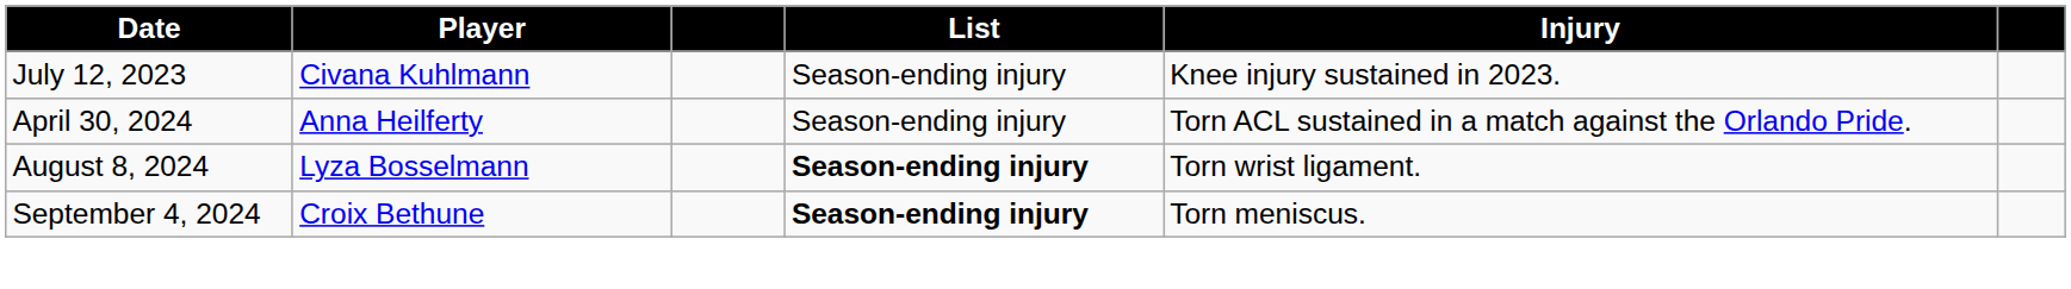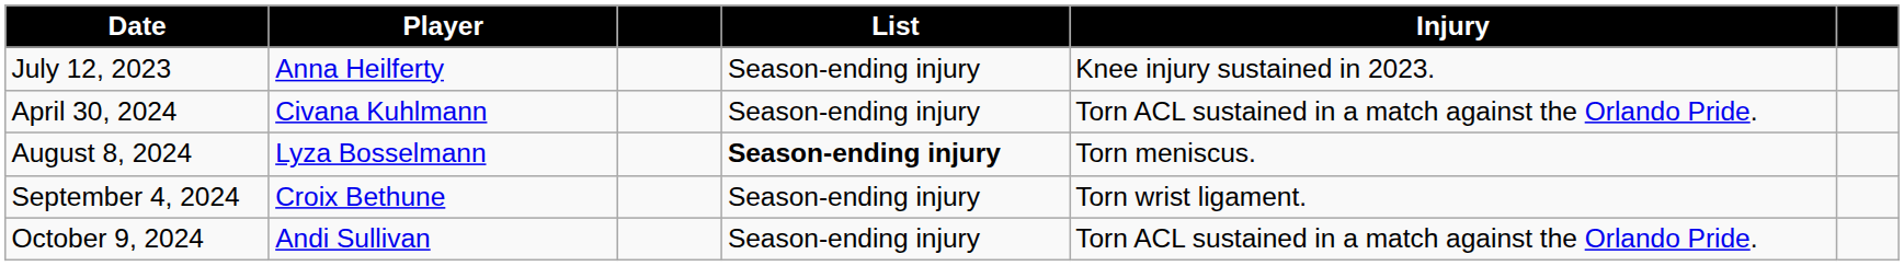 <table class="wikitable sortable" style="text-align:left;">
 <tr>
 <th style="background:#000; color:#fff; width:150px;" data-sort-type="date">Date</th>
 <th style="background:#000; color:#fff; width:200px;">Player</th>
 <th style="background:#000; color:#fff; width:55px;"></th>
 <th style="background:#000; color:#fff; width:200px;">List</th>
 <th style="background:#000; color:#fff; width:450px;">Injury</th>
 <th style="background:#000; color:#fff; width:30px;"></th>
 </tr>
 <tr>
 <td>July 12, 2023</td>
-<td> <a href='#'>Civana Kuhlmann</a></td>
+<td> <a href='#'>Anna Heilferty</a></td>
 <td align="center"></td>
 <td>Season-ending injury</td>
 <td>Knee injury sustained in 2023.</td>
 <td></td>
 </tr>
 <tr>
 <td>April 30, 2024</td>
-<td> <a href='#'>Anna Heilferty</a></td>
+<td> <a href='#'>Civana Kuhlmann</a></td>
 <td></td>
 <td>Season-ending injury</td>
 <td>Torn ACL sustained in a match against the <a href='#'>Orlando Pride</a>.</td>
 <td></td>
 </tr>
 <tr>
 <td>August 8, 2024</td>
 <td> <a href='#'>Lyza Bosselmann</a></td>
 <td></td>
 <td><strong>Season-ending injury</strong></td>
-<td>Torn wrist ligament.</td>
+<td>Torn meniscus.</td>
 <td></td>
 </tr>
 <tr>
 <td>September 4, 2024</td>
 <td> <a href='#'>Croix Bethune</a></td>
 <td></td>
-<td><strong>Season-ending injury</strong></td>
-<td>Torn meniscus.</td>
+<td>Season-ending injury</td>
+<td>Torn wrist ligament.</td>
+<td></td>
+</tr>
+<tr>
+<td>October 9, 2024</td>
+<td> <a href='#'>Andi Sullivan</a></td>
+<td></td>
+<td>Season-ending injury</td>
+<td>Torn ACL sustained in a match against the <a href='#'>Orlando Pride</a>.</td>
 <td></td>
 </tr>
 </table>
